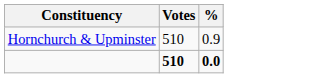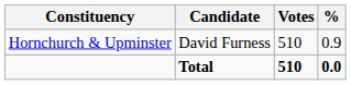 <table class="wikitable">
 <tr>
 <th>Constituency</th>
+<th>Candidate</th>
 <th>Votes</th>
 <th>%</th>
 </tr>
 <tr>
 <td><a href='#'>Hornchurch & Upminster</a></td>
+<td>David Furness</td>
 <td>510</td>
 <td>0.9</td>
 </tr>
 <tr>
 <td></td>
+<td><strong>Total</strong></td>
 <td><strong>510</strong></td>
 <td><strong>0.0</strong></td>
 </tr>
 </table>
